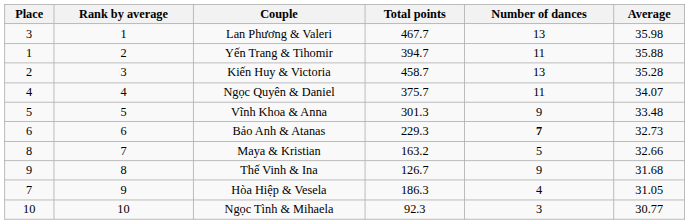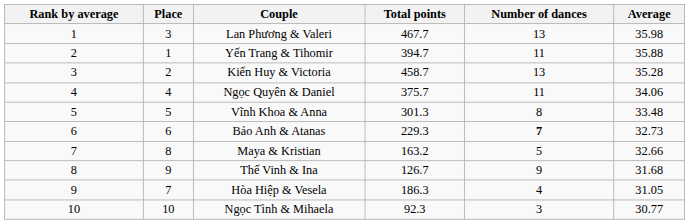 <table class="wikitable sortable" style="margin:auto; text-align: center; white-space:nowrap;" width=70%>
 <tr>
+<th>Rank by average</th>
 <th>Place</th>
-<th>Rank by average</th>
 <th>Couple</th>
 <th>Total points</th>
 <th>Number of dances</th>
 <th>Average</th>
 </tr>
 <tr>
+<td>1</td>
 <td>3</td>
-<td>1</td>
 <td>Lan Phương & Valeri</td>
 <td>467.7</td>
 <td>13</td>
 <td>35.98</td>
 </tr>
 <tr>
+<td>2</td>
 <td>1</td>
-<td>2</td>
 <td>Yến Trang & Tihomir</td>
 <td>394.7</td>
 <td>11</td>
 <td>35.88</td>
 </tr>
 <tr>
+<td>3</td>
 <td>2</td>
-<td>3</td>
 <td>Kiến Huy & Victoria</td>
 <td>458.7</td>
 <td>13</td>
 <td>35.28</td>
 </tr>
 <tr>
 <td>4</td>
 <td>4</td>
 <td>Ngọc Quyên & Daniel</td>
 <td>375.7</td>
 <td>11</td>
-<td>34.07</td>
+<td>34.06</td>
 </tr>
 <tr>
 <td>5</td>
 <td>5</td>
 <td>Vĩnh Khoa & Anna</td>
 <td>301.3</td>
-<td>9</td>
+<td>8</td>
 <td>33.48</td>
 </tr>
 <tr>
 <td>6</td>
 <td>6</td>
 <td>Bảo Anh & Atanas</td>
 <td>229.3</td>
 <td><strong>7</strong></td>
 <td>32.73</td>
 </tr>
 <tr>
+<td>7</td>
 <td>8</td>
-<td>7</td>
 <td>Maya & Kristian</td>
 <td>163.2</td>
 <td>5</td>
 <td>32.66</td>
 </tr>
 <tr>
+<td>8</td>
 <td>9</td>
-<td>8</td>
 <td>Thế Vinh & Ina</td>
 <td>126.7</td>
 <td>9</td>
 <td>31.68</td>
 </tr>
 <tr>
+<td>9</td>
 <td>7</td>
-<td>9</td>
 <td>Hòa Hiệp & Vesela</td>
 <td>186.3</td>
 <td>4</td>
 <td>31.05</td>
 </tr>
 <tr>
 <td>10</td>
 <td>10</td>
 <td>Ngọc Tình & Mihaela</td>
 <td>92.3</td>
 <td>3</td>
 <td>30.77</td>
 </tr>
 </table>
